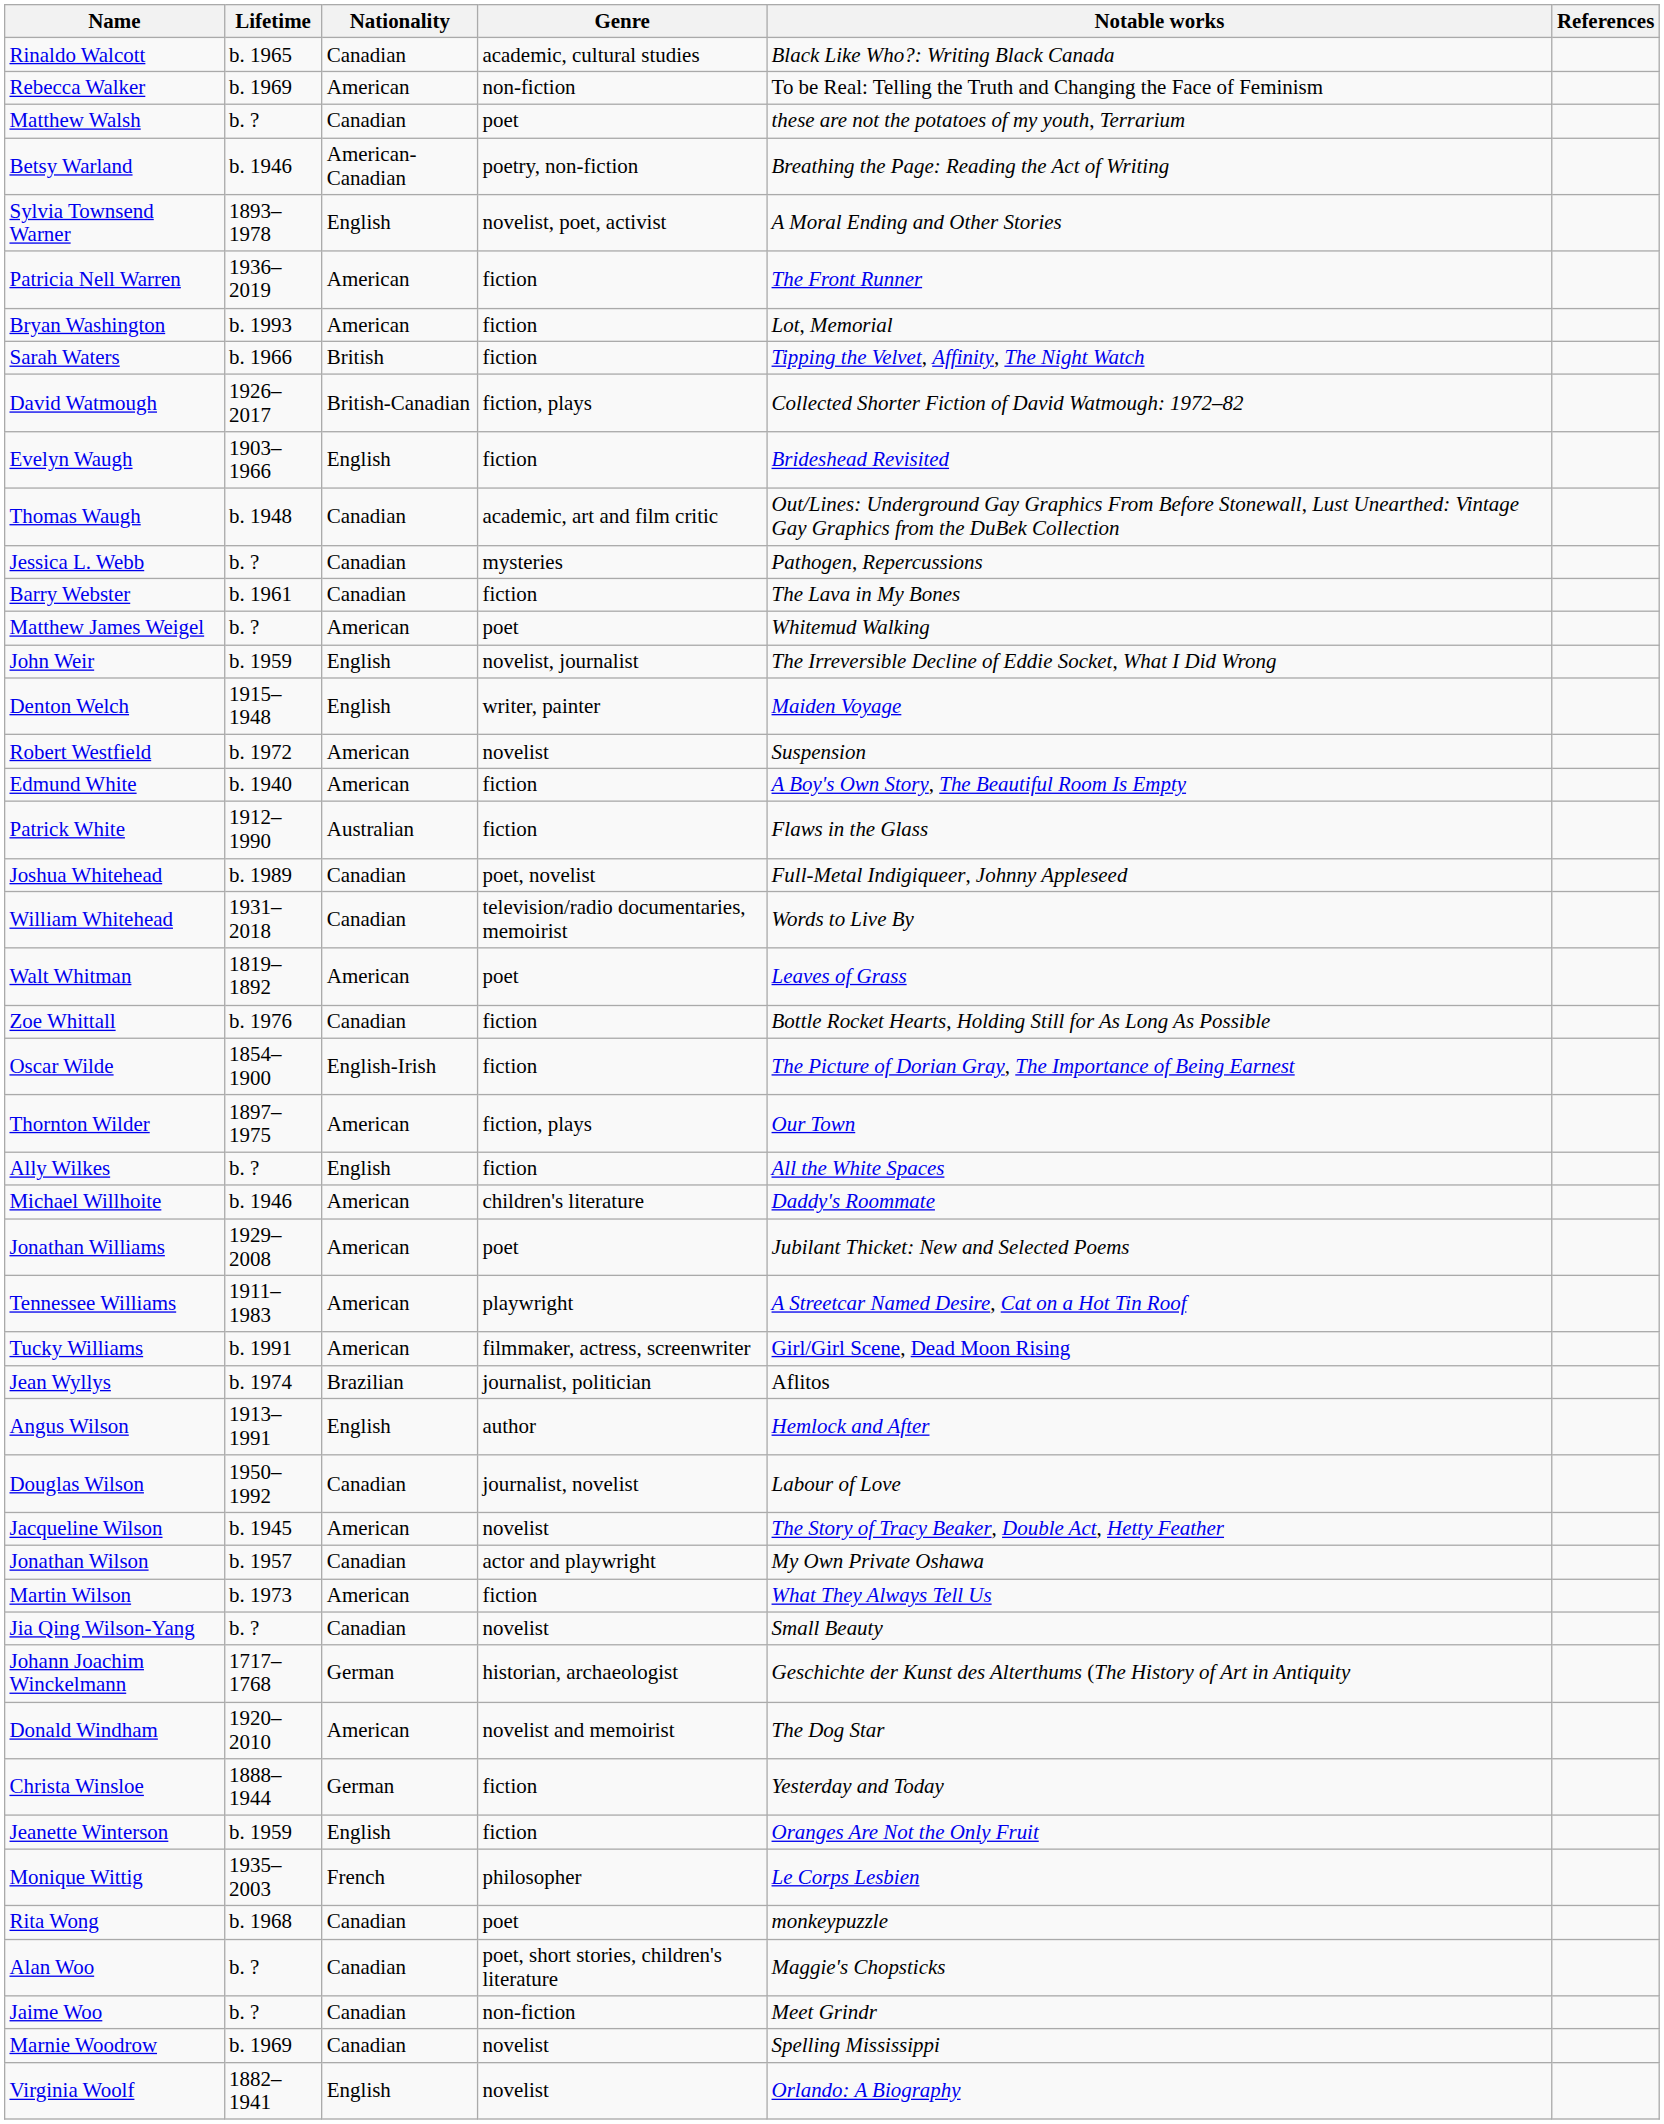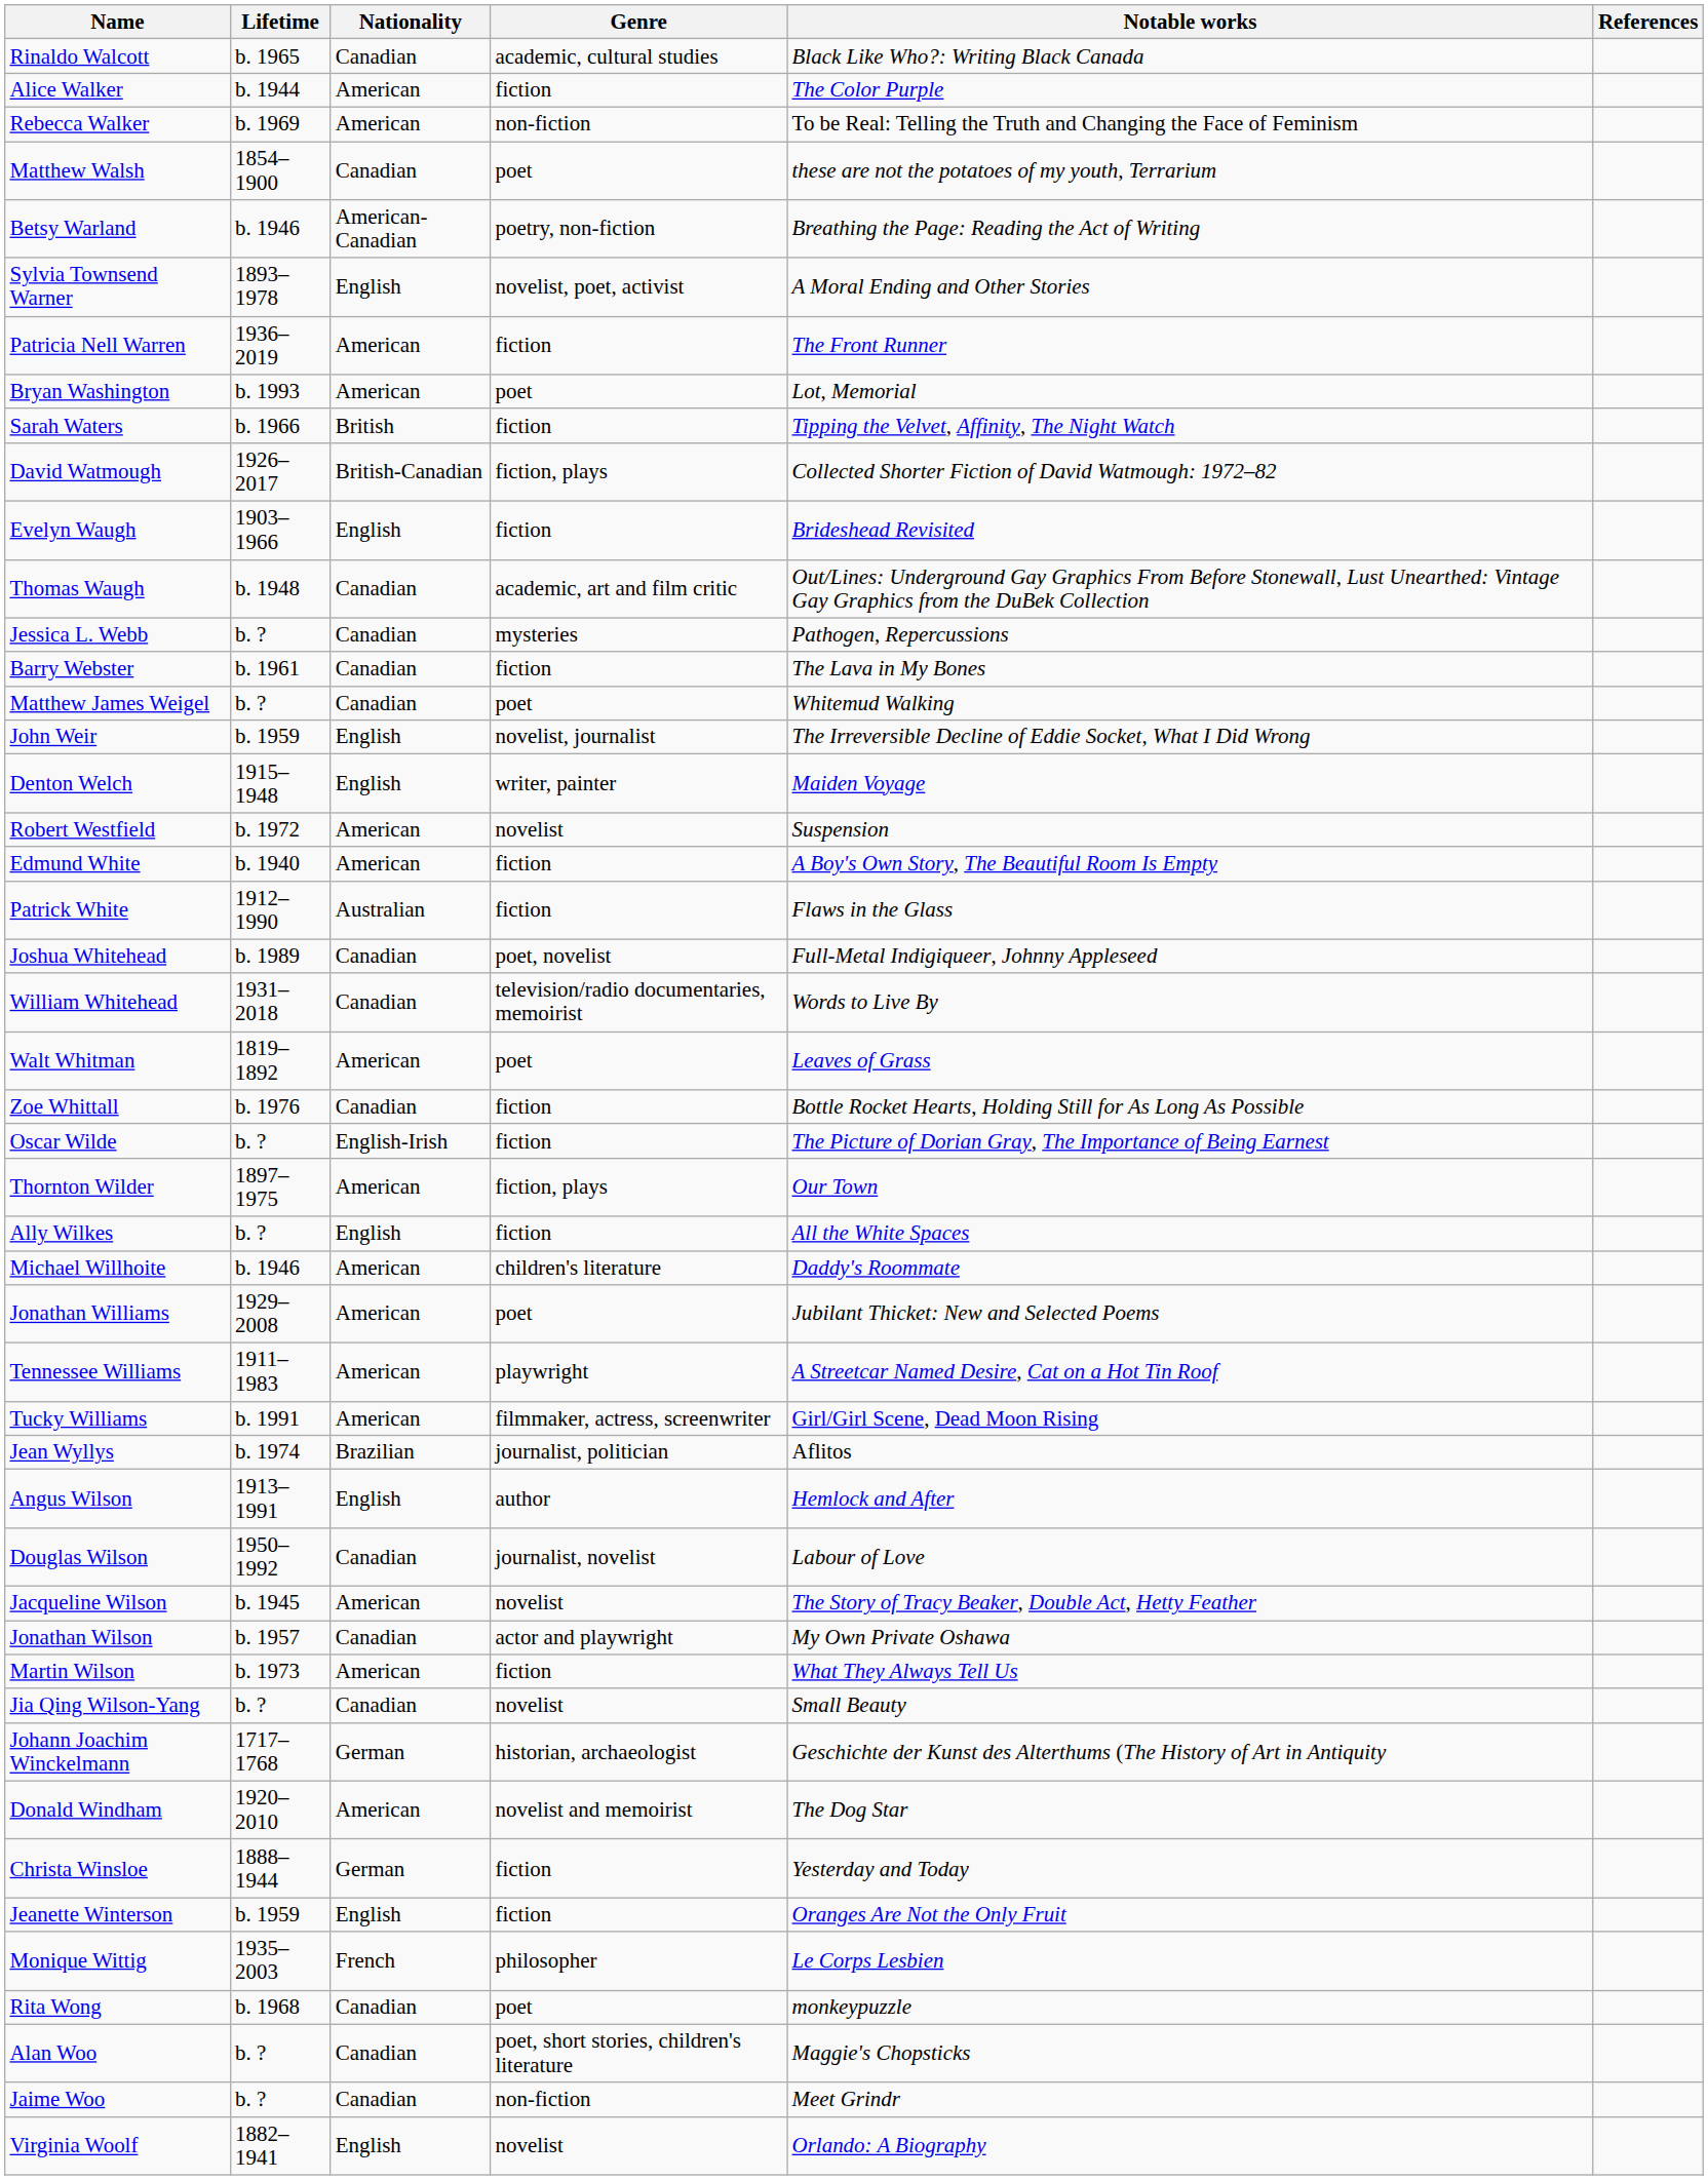 <table class="wikitable" style="width:100%;">
 <tr>
 <th>Name</th>
 <th>Lifetime</th>
 <th>Nationality</th>
 <th>Genre</th>
 <th>Notable works</th>
 <th>References</th>
 </tr>
 <tr>
 <td><a href='#'>Rinaldo Walcott</a></td>
 <td>b. 1965</td>
 <td>Canadian</td>
 <td>academic, cultural studies</td>
 <td><em>Black Like Who?: Writing Black Canada</em></td>
 <td></td>
 </tr>
 <tr>
+<td><a href='#'>Alice Walker</a></td>
+<td>b. 1944</td>
+<td>American</td>
+<td>fiction</td>
+<td><em><a href='#'>The Color Purple</a></em></td>
+<td></td>
+</tr>
+<tr>
 <td><a href='#'>Rebecca Walker</a></td>
 <td>b. 1969</td>
 <td>American</td>
 <td>non-fiction</td>
 <td>To be Real: Telling the Truth and Changing the Face of Feminism</td>
 <td></td>
 </tr>
 <tr>
 <td><a href='#'>Matthew Walsh</a></td>
-<td>b. ?</td>
+<td>1854–1900</td>
 <td>Canadian</td>
 <td>poet</td>
 <td><em>these are not the potatoes of my youth</em>, <em>Terrarium</em></td>
 <td></td>
 </tr>
 <tr>
 <td><a href='#'>Betsy Warland</a></td>
 <td>b. 1946</td>
 <td>American-Canadian</td>
 <td>poetry, non-fiction</td>
 <td><em>Breathing the Page: Reading the Act of Writing</em></td>
 <td></td>
 </tr>
 <tr>
 <td><a href='#'>Sylvia Townsend Warner</a></td>
 <td>1893–1978</td>
 <td>English</td>
 <td>novelist, poet, activist</td>
 <td><em>A Moral Ending and Other Stories</em></td>
 <td></td>
 </tr>
 <tr>
 <td><a href='#'>Patricia Nell Warren</a></td>
 <td>1936–2019</td>
 <td>American</td>
 <td>fiction</td>
 <td><em><a href='#'>The Front Runner</a></em></td>
 <td></td>
 </tr>
 <tr>
 <td><a href='#'>Bryan Washington</a></td>
 <td>b. 1993</td>
 <td>American</td>
-<td>fiction</td>
+<td>poet</td>
 <td><em>Lot</em>, <em>Memorial</em></td>
 <td></td>
 </tr>
 <tr>
 <td><a href='#'>Sarah Waters</a></td>
 <td>b. 1966</td>
 <td>British</td>
 <td>fiction</td>
 <td><em><a href='#'>Tipping the Velvet</a></em>, <em><a href='#'>Affinity</a></em>, <em><a href='#'>The Night Watch</a></em></td>
 <td></td>
 </tr>
 <tr>
 <td><a href='#'>David Watmough</a></td>
 <td>1926–2017</td>
 <td>British-Canadian</td>
 <td>fiction, plays</td>
 <td><em>Collected Shorter Fiction of David Watmough: 1972–82</em></td>
 <td></td>
 </tr>
 <tr>
 <td><a href='#'>Evelyn Waugh</a></td>
 <td>1903–1966</td>
 <td>English</td>
 <td>fiction</td>
 <td><em><a href='#'>Brideshead Revisited</a></em></td>
 <td></td>
 </tr>
 <tr>
 <td><a href='#'>Thomas Waugh</a></td>
 <td>b. 1948</td>
 <td>Canadian</td>
 <td>academic, art and film critic</td>
 <td><em>Out/Lines: Underground Gay Graphics From Before Stonewall</em>, <em>Lust Unearthed: Vintage Gay Graphics from the DuBek Collection</em></td>
 <td></td>
 </tr>
 <tr>
 <td><a href='#'>Jessica L. Webb</a></td>
 <td>b. ?</td>
 <td>Canadian</td>
 <td>mysteries</td>
 <td><em>Pathogen</em>, <em>Repercussions</em></td>
 <td></td>
 </tr>
 <tr>
 <td><a href='#'>Barry Webster</a></td>
 <td>b. 1961</td>
 <td>Canadian</td>
 <td>fiction</td>
 <td><em>The Lava in My Bones</em></td>
 <td></td>
 </tr>
 <tr>
 <td><a href='#'>Matthew James Weigel</a></td>
 <td>b. ?</td>
-<td>American</td>
+<td>Canadian</td>
 <td>poet</td>
 <td><em>Whitemud Walking</em></td>
 <td></td>
 </tr>
 <tr>
 <td><a href='#'>John Weir</a></td>
 <td>b. 1959</td>
 <td>English</td>
 <td>novelist, journalist</td>
 <td><em>The Irreversible Decline of Eddie Socket</em>, <em>What I Did Wrong</em></td>
 <td></td>
 </tr>
 <tr>
 <td><a href='#'>Denton Welch</a></td>
 <td>1915–1948</td>
 <td>English</td>
 <td>writer, painter</td>
 <td><em><a href='#'>Maiden Voyage</a></em></td>
 <td></td>
 </tr>
 <tr>
 <td><a href='#'>Robert Westfield</a></td>
 <td>b. 1972</td>
 <td>American</td>
 <td>novelist</td>
 <td><em>Suspension</em></td>
 <td></td>
 </tr>
 <tr>
 <td><a href='#'>Edmund White</a></td>
 <td>b. 1940</td>
 <td>American</td>
 <td>fiction</td>
 <td><em><a href='#'>A Boy's Own Story</a></em>, <em><a href='#'>The Beautiful Room Is Empty</a></em></td>
 <td></td>
 </tr>
 <tr>
 <td><a href='#'>Patrick White</a></td>
 <td>1912–1990</td>
 <td>Australian</td>
 <td>fiction</td>
 <td><em>Flaws in the Glass</em></td>
 <td></td>
 </tr>
 <tr>
 <td><a href='#'>Joshua Whitehead</a></td>
 <td>b. 1989</td>
 <td>Canadian</td>
 <td>poet, novelist</td>
 <td><em>Full-Metal Indigiqueer</em>, <em>Johnny Appleseed</em></td>
 <td></td>
 </tr>
 <tr>
 <td><a href='#'>William Whitehead</a></td>
 <td>1931–2018</td>
 <td>Canadian</td>
 <td>television/radio documentaries, memoirist</td>
 <td><em>Words to Live By</em></td>
 <td></td>
 </tr>
 <tr>
 <td><a href='#'>Walt Whitman</a></td>
 <td>1819–1892</td>
 <td>American</td>
 <td>poet</td>
 <td><em><a href='#'>Leaves of Grass</a></em></td>
 <td></td>
 </tr>
 <tr>
 <td><a href='#'>Zoe Whittall</a></td>
 <td>b. 1976</td>
 <td>Canadian</td>
 <td>fiction</td>
 <td><em>Bottle Rocket Hearts</em>, <em>Holding Still for As Long As Possible</em></td>
 <td></td>
 </tr>
 <tr>
 <td><a href='#'>Oscar Wilde</a></td>
-<td>1854–1900</td>
+<td>b. ?</td>
 <td>English-Irish</td>
 <td>fiction</td>
 <td><em><a href='#'>The Picture of Dorian Gray</a></em>, <em><a href='#'>The Importance of Being Earnest</a></em></td>
 <td></td>
 </tr>
 <tr>
 <td><a href='#'>Thornton Wilder</a></td>
 <td>1897–1975</td>
 <td>American</td>
 <td>fiction, plays</td>
 <td><em><a href='#'>Our Town</a></em></td>
 <td></td>
 </tr>
 <tr>
 <td><a href='#'>Ally Wilkes</a></td>
 <td>b. ?</td>
 <td>English</td>
 <td>fiction</td>
 <td><em><a href='#'>All the White Spaces</a></em></td>
 <td></td>
 </tr>
 <tr>
 <td><a href='#'>Michael Willhoite</a></td>
 <td>b. 1946</td>
 <td>American</td>
 <td>children's literature</td>
 <td><em><a href='#'>Daddy's Roommate</a></em></td>
 <td></td>
 </tr>
 <tr>
 <td><a href='#'>Jonathan Williams</a></td>
 <td>1929–2008</td>
 <td>American</td>
 <td>poet</td>
 <td><em>Jubilant Thicket: New and Selected Poems</em></td>
 <td></td>
 </tr>
 <tr>
 <td><a href='#'>Tennessee Williams</a></td>
 <td>1911–1983</td>
 <td>American</td>
 <td>playwright</td>
 <td><em><a href='#'>A Streetcar Named Desire</a></em>, <em><a href='#'>Cat on a Hot Tin Roof</a></em></td>
 <td></td>
 </tr>
 <tr>
 <td><a href='#'>Tucky Williams</a></td>
 <td>b. 1991</td>
 <td>American</td>
 <td>filmmaker, actress, screenwriter</td>
 <td><a href='#'>Girl/Girl Scene</a>, <a href='#'>Dead Moon Rising</a></td>
 <td></td>
 </tr>
 <tr>
 <td><a href='#'>Jean Wyllys</a></td>
 <td>b. 1974</td>
 <td>Brazilian</td>
 <td>journalist, politician</td>
 <td>Aflitos</td>
 <td></td>
 </tr>
 <tr>
 <td><a href='#'>Angus Wilson</a></td>
 <td>1913–1991</td>
 <td>English</td>
 <td>author</td>
 <td><em><a href='#'>Hemlock and After</a></em></td>
 <td></td>
 </tr>
 <tr>
 <td><a href='#'>Douglas Wilson</a></td>
 <td>1950–1992</td>
 <td>Canadian</td>
 <td>journalist, novelist</td>
 <td><em>Labour of Love</em></td>
 <td></td>
 </tr>
 <tr>
 <td><a href='#'>Jacqueline Wilson</a></td>
 <td>b. 1945</td>
 <td>American</td>
 <td>novelist</td>
 <td><em><a href='#'>The Story of Tracy Beaker</a></em>, <em><a href='#'>Double Act</a></em>, <em><a href='#'>Hetty Feather</a></em></td>
 <td></td>
 </tr>
 <tr>
 <td><a href='#'>Jonathan Wilson</a></td>
 <td>b. 1957</td>
 <td>Canadian</td>
 <td>actor and playwright</td>
 <td><em>My Own Private Oshawa</em></td>
 <td></td>
 </tr>
 <tr>
 <td><a href='#'>Martin Wilson</a></td>
 <td>b. 1973</td>
 <td>American</td>
 <td>fiction</td>
 <td><em><a href='#'>What They Always Tell Us</a></em></td>
 <td></td>
 </tr>
 <tr>
 <td><a href='#'>Jia Qing Wilson-Yang</a></td>
 <td>b. ?</td>
 <td>Canadian</td>
 <td>novelist</td>
 <td><em>Small Beauty</em></td>
 <td></td>
 </tr>
 <tr>
 <td><a href='#'>Johann Joachim Winckelmann</a></td>
 <td>1717–1768</td>
 <td>German</td>
 <td>historian, archaeologist</td>
 <td><em>Geschichte der Kunst des Alterthums</em> (<em>The History of Art in Antiquity</em></td>
 <td></td>
 </tr>
 <tr>
 <td><a href='#'>Donald Windham</a></td>
 <td>1920–2010</td>
 <td>American</td>
 <td>novelist and memoirist</td>
 <td><em>The Dog Star</em></td>
 <td></td>
 </tr>
 <tr>
 <td><a href='#'>Christa Winsloe</a></td>
 <td>1888–1944</td>
 <td>German</td>
 <td>fiction</td>
 <td><em>Yesterday and Today</em></td>
 <td></td>
 </tr>
 <tr>
 <td><a href='#'>Jeanette Winterson</a></td>
 <td>b. 1959</td>
 <td>English</td>
 <td>fiction</td>
 <td><em><a href='#'>Oranges Are Not the Only Fruit</a></em></td>
 <td></td>
 </tr>
 <tr>
 <td><a href='#'>Monique Wittig</a></td>
 <td>1935–2003</td>
 <td>French</td>
 <td>philosopher</td>
 <td><em><a href='#'>Le Corps Lesbien</a></em></td>
 <td></td>
 </tr>
 <tr>
 <td><a href='#'>Rita Wong</a></td>
 <td>b. 1968</td>
 <td>Canadian</td>
 <td>poet</td>
 <td><em>monkeypuzzle</em></td>
 <td></td>
 </tr>
 <tr>
 <td><a href='#'>Alan Woo</a></td>
 <td>b. ?</td>
 <td>Canadian</td>
 <td>poet, short stories, children's literature</td>
 <td><em>Maggie's Chopsticks</em></td>
 <td></td>
 </tr>
 <tr>
 <td><a href='#'>Jaime Woo</a></td>
 <td>b. ?</td>
 <td>Canadian</td>
 <td>non-fiction</td>
 <td><em>Meet Grindr</em></td>
 <td></td>
 </tr>
 <tr>
-<td><a href='#'>Marnie Woodrow</a></td>
-<td>b. 1969</td>
-<td>Canadian</td>
-<td>novelist</td>
-<td><em>Spelling Mississippi</em></td>
-<td></td>
-</tr>
-<tr>
 <td><a href='#'>Virginia Woolf</a></td>
 <td>1882–1941</td>
 <td>English</td>
 <td>novelist</td>
 <td><em><a href='#'>Orlando: A Biography</a></em></td>
 <td></td>
 </tr>
 </table>
